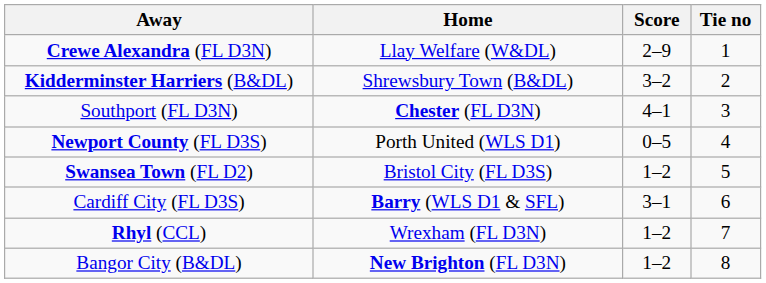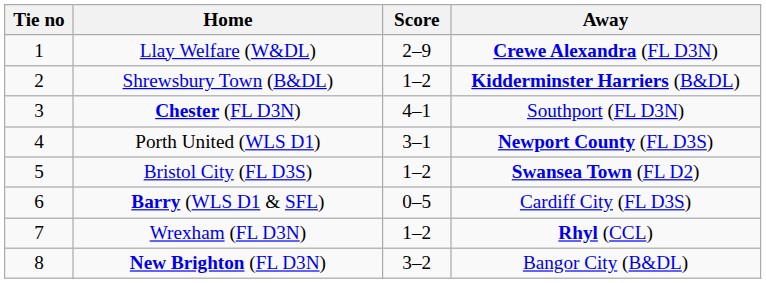 <table class="wikitable" style="text-align:center">
 <tr>
-<th width=250>Away</th>
+<th width=50>Tie no</th>
 <th width=250>Home</th>
 <th width=50>Score</th>
-<th width=50>Tie no</th>
+<th width=250>Away</th>
 </tr>
 <tr>
-<td><strong><a href='#'>Crewe Alexandra</a></strong> (<a href='#'>FL D3N</a>)</td>
+<td>1</td>
 <td><a href='#'>Llay Welfare</a> (<a href='#'>W&DL</a>)</td>
 <td>2–9</td>
-<td>1</td>
+<td><strong><a href='#'>Crewe Alexandra</a></strong> (<a href='#'>FL D3N</a>)</td>
 </tr>
 <tr>
+<td>2</td>
+<td><a href='#'>Shrewsbury Town</a> (<a href='#'>B&DL</a>)</td>
+<td>1–2</td>
 <td><strong><a href='#'>Kidderminster Harriers</a></strong> (<a href='#'>B&DL</a>)</td>
-<td><a href='#'>Shrewsbury Town</a> (<a href='#'>B&DL</a>)</td>
-<td>3–2</td>
-<td>2</td>
 </tr>
 <tr>
-<td><a href='#'>Southport</a> (<a href='#'>FL D3N</a>)</td>
+<td>3</td>
 <td><strong><a href='#'>Chester</a></strong> (<a href='#'>FL D3N</a>)</td>
 <td>4–1</td>
-<td>3</td>
+<td><a href='#'>Southport</a> (<a href='#'>FL D3N</a>)</td>
 </tr>
 <tr>
+<td>4</td>
+<td>Porth United (<a href='#'>WLS D1</a>)</td>
+<td>3–1</td>
 <td><strong><a href='#'>Newport County</a></strong> (<a href='#'>FL D3S</a>)</td>
-<td>Porth United (<a href='#'>WLS D1</a>)</td>
-<td>0–5</td>
-<td>4</td>
 </tr>
 <tr>
-<td><strong><a href='#'>Swansea Town</a></strong> (<a href='#'>FL D2</a>)</td>
+<td>5</td>
 <td><a href='#'>Bristol City</a> (<a href='#'>FL D3S</a>)</td>
 <td>1–2</td>
-<td>5</td>
+<td><strong><a href='#'>Swansea Town</a></strong> (<a href='#'>FL D2</a>)</td>
 </tr>
 <tr>
+<td>6</td>
+<td><strong><a href='#'>Barry</a></strong> (<a href='#'>WLS D1</a> & <a href='#'>SFL</a>)</td>
+<td>0–5</td>
 <td><a href='#'>Cardiff City</a>  (<a href='#'>FL D3S</a>)</td>
-<td><strong><a href='#'>Barry</a></strong> (<a href='#'>WLS D1</a> & <a href='#'>SFL</a>)</td>
-<td>3–1</td>
-<td>6</td>
 </tr>
 <tr>
-<td><strong><a href='#'>Rhyl</a></strong> (<a href='#'>CCL</a>)</td>
+<td>7</td>
 <td><a href='#'>Wrexham</a> (<a href='#'>FL D3N</a>)</td>
 <td>1–2</td>
-<td>7</td>
+<td><strong><a href='#'>Rhyl</a></strong> (<a href='#'>CCL</a>)</td>
 </tr>
 <tr>
+<td>8</td>
+<td><strong><a href='#'>New Brighton</a></strong> (<a href='#'>FL D3N</a>)</td>
+<td>3–2</td>
 <td><a href='#'>Bangor City</a> (<a href='#'>B&DL</a>)</td>
-<td><strong><a href='#'>New Brighton</a></strong> (<a href='#'>FL D3N</a>)</td>
-<td>1–2</td>
-<td>8</td>
 </tr>
 </table>
